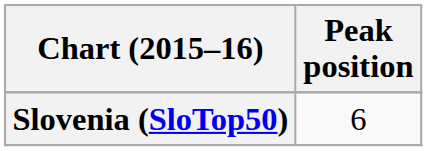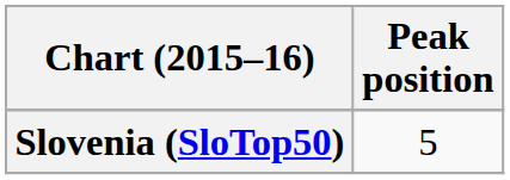 <table class="wikitable sortable plainrowheaders" style="text-align:center">
 <tr>
 <th scope="col">Chart (2015–16)</th>
 <th scope="col">Peak<br>position</th>
 </tr>
 <tr>
 </tr>
 <tr>
 </tr>
 <tr>
 </tr>
 <tr>
 </tr>
 <tr>
 </tr>
 <tr>
 </tr>
 <tr>
 </tr>
 <tr>
 </tr>
 <tr>
 <th scope="row">Slovenia (<a href='#'>SloTop50</a>)</th>
-<td>6</td>
+<td>5</td>
 </tr>
 <tr>
 </tr>
 <tr>
 </tr>
 </table>
